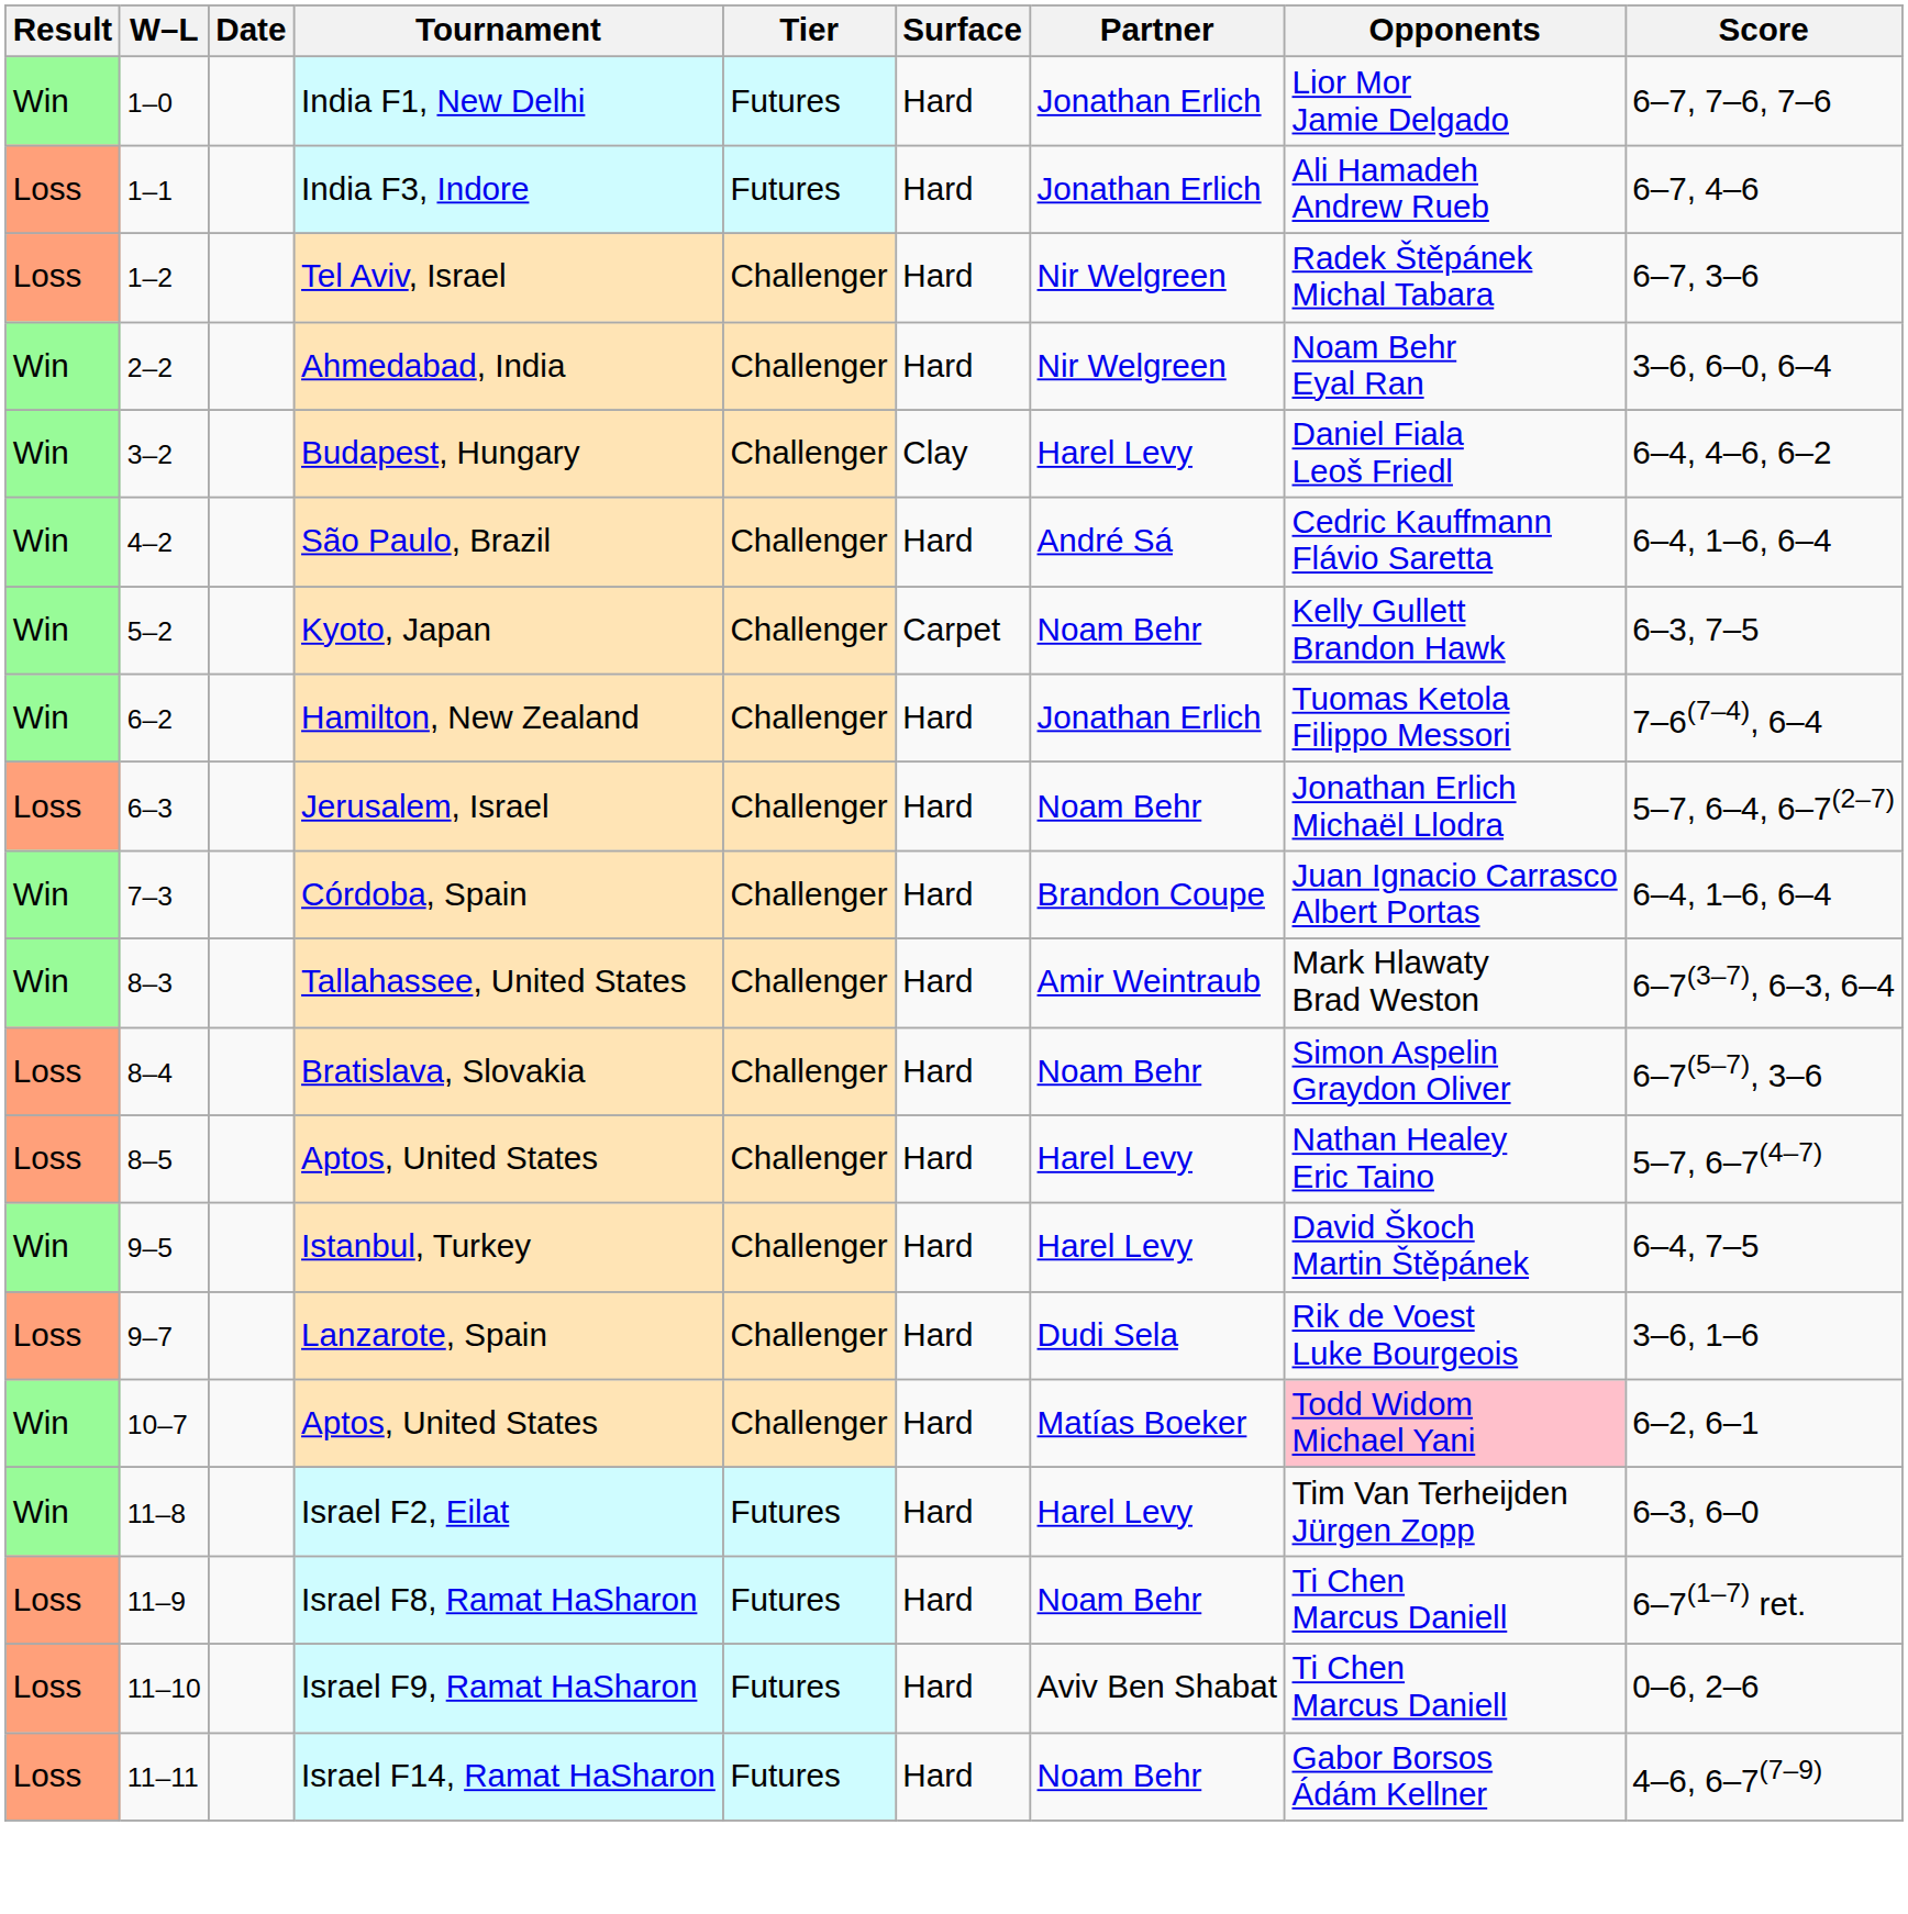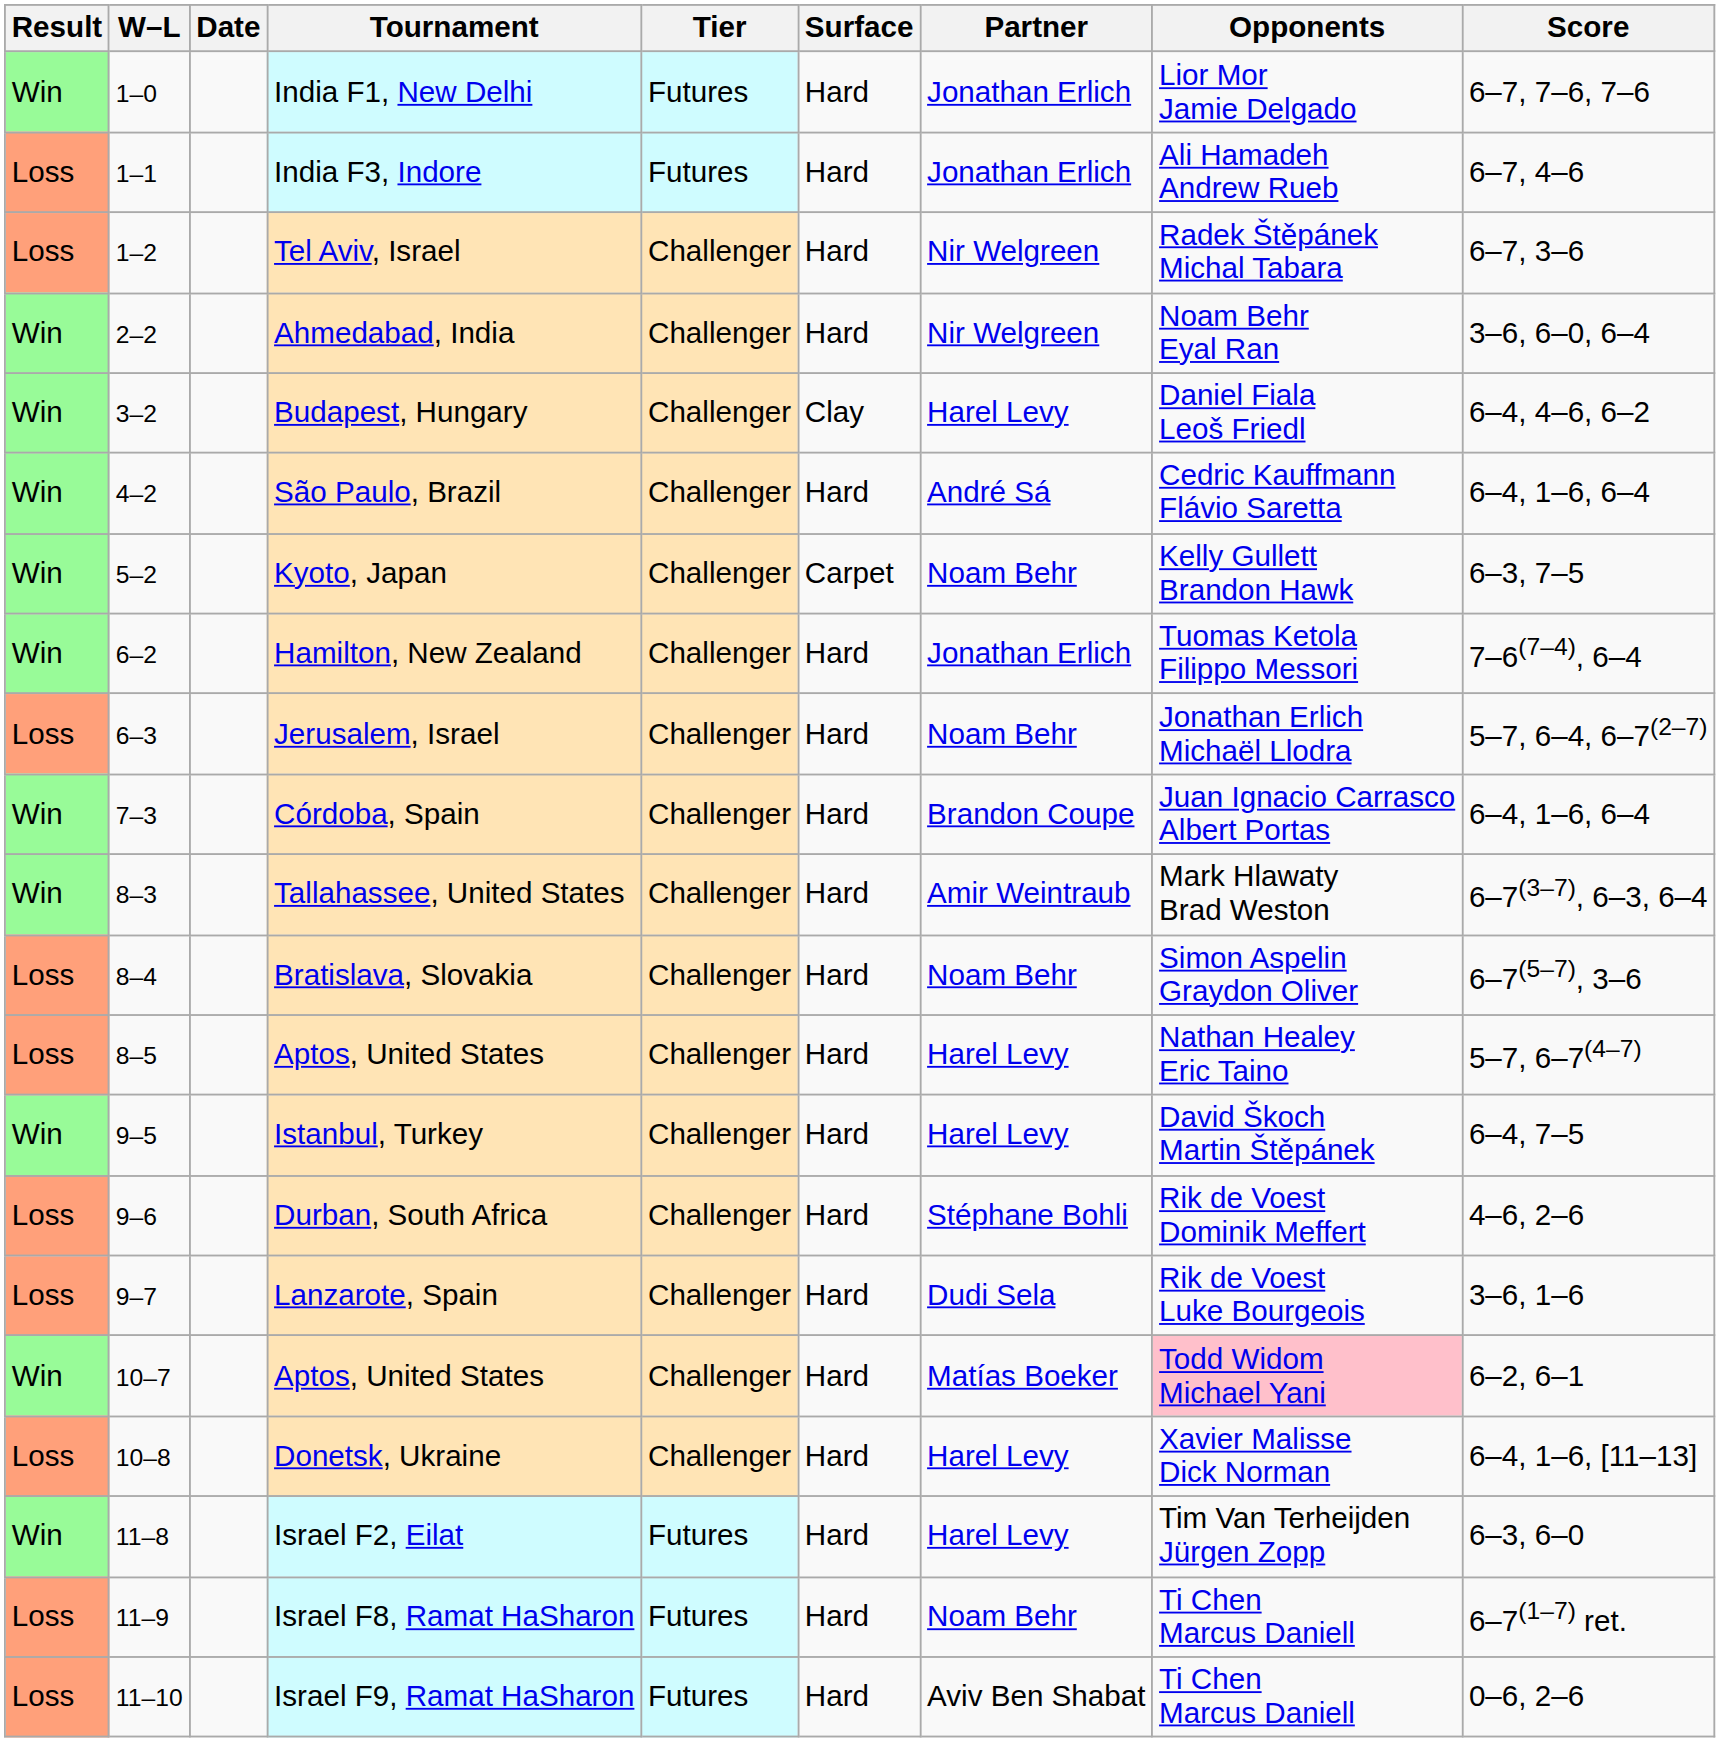 <table class="sortable wikitable">
 <tr>
 <th>Result</th>
 <th class="unsortable">W–L</th>
 <th>Date</th>
 <th>Tournament</th>
 <th>Tier</th>
 <th>Surface</th>
 <th>Partner</th>
 <th>Opponents</th>
 <th class="unsortable">Score</th>
 </tr>
 <tr>
 <td bgcolor=98FB98>Win</td>
 <td><small>1–0</small></td>
 <td></td>
 <td style="background:#cffcff;">India F1, <a href='#'>New Delhi</a></td>
 <td style="background:#cffcff;">Futures</td>
 <td>Hard</td>
 <td> <a href='#'>Jonathan Erlich</a></td>
 <td> <a href='#'>Lior Mor</a> <br>  <a href='#'>Jamie Delgado</a></td>
 <td>6–7, 7–6, 7–6</td>
 </tr>
 <tr>
 <td bgcolor=FFA07A>Loss</td>
 <td><small>1–1</small></td>
 <td></td>
 <td style="background:#cffcff;">India F3, <a href='#'>Indore</a></td>
 <td style="background:#cffcff;">Futures</td>
 <td>Hard</td>
 <td> <a href='#'>Jonathan Erlich</a></td>
 <td> <a href='#'>Ali Hamadeh</a> <br>  <a href='#'>Andrew Rueb</a></td>
 <td>6–7, 4–6</td>
 </tr>
 <tr>
 <td bgcolor=FFA07A>Loss</td>
 <td><small>1–2</small></td>
 <td></td>
 <td style="background:moccasin;"><a href='#'>Tel Aviv</a>, Israel</td>
 <td style="background:moccasin;">Challenger</td>
 <td>Hard</td>
 <td> <a href='#'>Nir Welgreen</a></td>
 <td> <a href='#'>Radek Štěpánek</a> <br>  <a href='#'>Michal Tabara</a></td>
 <td>6–7, 3–6</td>
 </tr>
 <tr>
 <td bgcolor=98FB98>Win</td>
 <td><small>2–2</small></td>
 <td></td>
 <td style="background:moccasin;"><a href='#'>Ahmedabad</a>, India</td>
 <td style="background:moccasin;">Challenger</td>
 <td>Hard</td>
 <td> <a href='#'>Nir Welgreen</a></td>
 <td> <a href='#'>Noam Behr</a> <br>  <a href='#'>Eyal Ran</a></td>
 <td>3–6, 6–0, 6–4</td>
 </tr>
 <tr>
 <td bgcolor=98FB98>Win</td>
 <td><small>3–2</small></td>
 <td></td>
 <td style="background:moccasin;"><a href='#'>Budapest</a>, Hungary</td>
 <td style="background:moccasin;">Challenger</td>
 <td>Clay</td>
 <td> <a href='#'>Harel Levy</a></td>
 <td> <a href='#'>Daniel Fiala</a> <br>  <a href='#'>Leoš Friedl</a></td>
 <td>6–4, 4–6, 6–2</td>
 </tr>
 <tr>
 <td bgcolor=98FB98>Win</td>
 <td><small>4–2</small></td>
 <td></td>
 <td style="background:moccasin;"><a href='#'>São Paulo</a>, Brazil</td>
 <td style="background:moccasin;">Challenger</td>
 <td>Hard</td>
 <td> <a href='#'>André Sá</a></td>
 <td> <a href='#'>Cedric Kauffmann</a> <br>  <a href='#'>Flávio Saretta</a></td>
 <td>6–4, 1–6, 6–4</td>
 </tr>
 <tr>
 <td bgcolor=98FB98>Win</td>
 <td><small>5–2</small></td>
 <td></td>
 <td style="background:moccasin;"><a href='#'>Kyoto</a>, Japan</td>
 <td style="background:moccasin;">Challenger</td>
 <td>Carpet</td>
 <td> <a href='#'>Noam Behr</a></td>
 <td> <a href='#'>Kelly Gullett</a> <br>  <a href='#'>Brandon Hawk</a></td>
 <td>6–3, 7–5</td>
 </tr>
 <tr>
 <td bgcolor=98FB98>Win</td>
 <td><small>6–2</small></td>
 <td></td>
 <td style="background:moccasin;"><a href='#'>Hamilton</a>, New Zealand</td>
 <td style="background:moccasin;">Challenger</td>
 <td>Hard</td>
 <td> <a href='#'>Jonathan Erlich</a></td>
 <td> <a href='#'>Tuomas Ketola</a> <br>  <a href='#'>Filippo Messori</a></td>
 <td>7–6<sup>(7–4)</sup>, 6–4</td>
 </tr>
 <tr>
 <td bgcolor=FFA07A>Loss</td>
 <td><small>6–3</small></td>
 <td></td>
 <td style="background:moccasin;"><a href='#'>Jerusalem</a>, Israel</td>
 <td style="background:moccasin;">Challenger</td>
 <td>Hard</td>
 <td> <a href='#'>Noam Behr</a></td>
 <td> <a href='#'>Jonathan Erlich</a> <br>  <a href='#'>Michaël Llodra</a></td>
 <td>5–7, 6–4, 6–7<sup>(2–7)</sup></td>
 </tr>
 <tr>
 <td bgcolor=98FB98>Win</td>
 <td><small>7–3</small></td>
 <td></td>
 <td style="background:moccasin;"><a href='#'>Córdoba</a>, Spain</td>
 <td style="background:moccasin;">Challenger</td>
 <td>Hard</td>
 <td> <a href='#'>Brandon Coupe</a></td>
 <td> <a href='#'>Juan Ignacio Carrasco</a> <br>  <a href='#'>Albert Portas</a></td>
 <td>6–4, 1–6, 6–4</td>
 </tr>
 <tr>
 <td bgcolor=98FB98>Win</td>
 <td><small>8–3</small></td>
 <td></td>
 <td style="background:moccasin;"><a href='#'>Tallahassee</a>, United States</td>
 <td style="background:moccasin;">Challenger</td>
 <td>Hard</td>
 <td> <a href='#'>Amir Weintraub</a></td>
 <td> Mark Hlawaty <br>  Brad Weston</td>
 <td>6–7<sup>(3–7)</sup>, 6–3, 6–4</td>
 </tr>
 <tr>
 <td bgcolor=FFA07A>Loss</td>
 <td><small>8–4</small></td>
 <td></td>
 <td style="background:moccasin;"><a href='#'>Bratislava</a>, Slovakia</td>
 <td style="background:moccasin;">Challenger</td>
 <td>Hard</td>
 <td> <a href='#'>Noam Behr</a></td>
 <td> <a href='#'>Simon Aspelin</a> <br>  <a href='#'>Graydon Oliver</a></td>
 <td>6–7<sup>(5–7)</sup>, 3–6</td>
 </tr>
 <tr>
 <td bgcolor=FFA07A>Loss</td>
 <td><small>8–5</small></td>
 <td></td>
 <td style="background:moccasin;"><a href='#'>Aptos</a>, United States</td>
 <td style="background:moccasin;">Challenger</td>
 <td>Hard</td>
 <td> <a href='#'>Harel Levy</a></td>
 <td> <a href='#'>Nathan Healey</a> <br>  <a href='#'>Eric Taino</a></td>
 <td>5–7, 6–7<sup>(4–7)</sup></td>
 </tr>
 <tr>
 <td bgcolor=98FB98>Win</td>
 <td><small>9–5</small></td>
 <td></td>
 <td style="background:moccasin;"><a href='#'>Istanbul</a>, Turkey</td>
 <td style="background:moccasin;">Challenger</td>
 <td>Hard</td>
 <td> <a href='#'>Harel Levy</a></td>
 <td> <a href='#'>David Škoch</a> <br>  <a href='#'>Martin Štěpánek</a></td>
 <td>6–4, 7–5</td>
 </tr>
 <tr>
 <td bgcolor=FFA07A>Loss</td>
+<td><small>9–6</small></td>
+<td></td>
+<td style="background:moccasin;"><a href='#'>Durban</a>, South Africa</td>
+<td style="background:moccasin;">Challenger</td>
+<td>Hard</td>
+<td> <a href='#'>Stéphane Bohli</a></td>
+<td> <a href='#'>Rik de Voest</a> <br>  <a href='#'>Dominik Meffert</a></td>
+<td>4–6, 2–6</td>
+</tr>
+<tr>
+<td bgcolor=FFA07A>Loss</td>
 <td><small>9–7</small></td>
 <td></td>
 <td style="background:moccasin;"><a href='#'>Lanzarote</a>, Spain</td>
 <td style="background:moccasin;">Challenger</td>
 <td>Hard</td>
 <td> <a href='#'>Dudi Sela</a></td>
 <td> <a href='#'>Rik de Voest</a> <br>  <a href='#'>Luke Bourgeois</a></td>
 <td>3–6, 1–6</td>
 </tr>
 <tr>
 <td bgcolor=98FB98>Win</td>
 <td><small>10–7</small></td>
 <td></td>
 <td style="background:moccasin;"><a href='#'>Aptos</a>, United States</td>
 <td style="background:moccasin;">Challenger</td>
 <td>Hard</td>
 <td> <a href='#'>Matías Boeker</a></td>
 <td style="background: pink;"> <a href='#'>Todd Widom</a> <br>  <a href='#'>Michael Yani</a></td>
 <td>6–2, 6–1</td>
+</tr>
+<tr>
+<td bgcolor=FFA07A>Loss</td>
+<td><small>10–8</small></td>
+<td></td>
+<td style="background:moccasin;"><a href='#'>Donetsk</a>, Ukraine</td>
+<td style="background:moccasin;">Challenger</td>
+<td>Hard</td>
+<td> <a href='#'>Harel Levy</a></td>
+<td> <a href='#'>Xavier Malisse</a> <br>  <a href='#'>Dick Norman</a></td>
+<td>6–4, 1–6, [11–13]</td>
 </tr>
 <tr>
 <td bgcolor=98FB98>Win</td>
 <td><small>11–8</small></td>
 <td></td>
 <td style="background:#cffcff;">Israel F2, <a href='#'>Eilat</a></td>
 <td style="background:#cffcff;">Futures</td>
 <td>Hard</td>
 <td> <a href='#'>Harel Levy</a></td>
 <td> Tim Van Terheijden <br>  <a href='#'>Jürgen Zopp</a></td>
 <td>6–3, 6–0</td>
 </tr>
 <tr>
 <td bgcolor=FFA07A>Loss</td>
 <td><small>11–9</small></td>
 <td></td>
 <td style="background:#cffcff;">Israel F8, <a href='#'>Ramat HaSharon</a></td>
 <td style="background:#cffcff;">Futures</td>
 <td>Hard</td>
 <td> <a href='#'>Noam Behr</a></td>
 <td> <a href='#'>Ti Chen</a> <br>  <a href='#'>Marcus Daniell</a></td>
 <td>6–7<sup>(1–7)</sup> ret.</td>
 </tr>
 <tr>
 <td bgcolor=FFA07A>Loss</td>
 <td><small>11–10</small></td>
 <td></td>
 <td style="background:#cffcff;">Israel F9, <a href='#'>Ramat HaSharon</a></td>
 <td style="background:#cffcff;">Futures</td>
 <td>Hard</td>
 <td> Aviv Ben Shabat</td>
 <td> <a href='#'>Ti Chen</a> <br>  <a href='#'>Marcus Daniell</a></td>
 <td>0–6, 2–6</td>
 </tr>
-<tr>
-<td bgcolor=FFA07A>Loss</td>
-<td><small>11–11</small></td>
-<td></td>
-<td style="background:#cffcff;">Israel F14, <a href='#'>Ramat HaSharon</a></td>
-<td style="background:#cffcff;">Futures</td>
-<td>Hard</td>
-<td> <a href='#'>Noam Behr</a></td>
-<td> <a href='#'>Gabor Borsos</a> <br>  <a href='#'>Ádám Kellner</a></td>
-<td>4–6, 6–7<sup>(7–9)</sup></td>
-</tr>
 </table>
